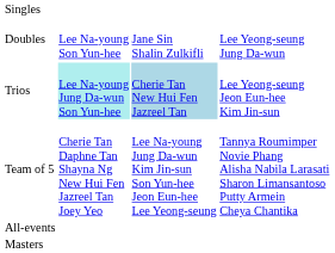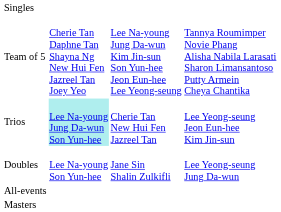 <table>
 <tr>
 <td>Singles<br></td>
 <td></td>
 <td></td>
 <td></td>
 </tr>
 <tr>
+<td>Team of 5<br></td>
+<td><br><a href='#'>Cherie Tan</a><br><a href='#'>Daphne Tan</a><br><a href='#'>Shayna Ng</a><br><a href='#'>New Hui Fen</a><br><a href='#'>Jazreel Tan</a><br><a href='#'>Joey Yeo</a></td>
+<td><br><a href='#'>Lee Na-young</a><br><a href='#'>Jung Da-wun</a><br><a href='#'>Kim Jin-sun</a><br><a href='#'>Son Yun-hee</a><br><a href='#'>Jeon Eun-hee</a><br><a href='#'>Lee Yeong-seung</a></td>
+<td><br><a href='#'>Tannya Roumimper</a><br><a href='#'>Novie Phang</a><br><a href='#'>Alisha Nabila Larasati</a><br><a href='#'>Sharon Limansantoso</a><br><a href='#'>Putty Armein</a><br><a href='#'>Cheya Chantika</a></td>
+</tr>
+<tr>
+<td>Trios<br></td>
+<td style="background: paleturquoise;"><br><a href='#'>Lee Na-young</a><br><a href='#'>Jung Da-wun</a><br><a href='#'>Son Yun-hee</a></td>
+<td><br><a href='#'>Cherie Tan</a><br><a href='#'>New Hui Fen</a><br><a href='#'>Jazreel Tan</a></td>
+<td><br><a href='#'>Lee Yeong-seung</a><br><a href='#'>Jeon Eun-hee</a><br><a href='#'>Kim Jin-sun</a></td>
+</tr>
+<tr>
 <td>Doubles<br></td>
 <td><br><a href='#'>Lee Na-young</a><br><a href='#'>Son Yun-hee</a></td>
 <td><br><a href='#'>Jane Sin</a><br><a href='#'>Shalin Zulkifli</a></td>
 <td><br><a href='#'>Lee Yeong-seung</a><br><a href='#'>Jung Da-wun</a></td>
-</tr>
-<tr>
-<td>Trios<br></td>
-<td style="background: paleturquoise;"><br><a href='#'>Lee Na-young</a><br><a href='#'>Jung Da-wun</a><br><a href='#'>Son Yun-hee</a></td>
-<td style="background: lightblue;"><br><a href='#'>Cherie Tan</a><br><a href='#'>New Hui Fen</a><br><a href='#'>Jazreel Tan</a></td>
-<td><br><a href='#'>Lee Yeong-seung</a><br><a href='#'>Jeon Eun-hee</a><br><a href='#'>Kim Jin-sun</a></td>
-</tr>
-<tr>
-<td>Team of 5<br></td>
-<td><br><a href='#'>Cherie Tan</a><br><a href='#'>Daphne Tan</a><br><a href='#'>Shayna Ng</a><br><a href='#'>New Hui Fen</a><br><a href='#'>Jazreel Tan</a><br><a href='#'>Joey Yeo</a></td>
-<td><br><a href='#'>Lee Na-young</a><br><a href='#'>Jung Da-wun</a><br><a href='#'>Kim Jin-sun</a><br><a href='#'>Son Yun-hee</a><br><a href='#'>Jeon Eun-hee</a><br><a href='#'>Lee Yeong-seung</a></td>
-<td><br><a href='#'>Tannya Roumimper</a><br><a href='#'>Novie Phang</a><br><a href='#'>Alisha Nabila Larasati</a><br><a href='#'>Sharon Limansantoso</a><br><a href='#'>Putty Armein</a><br><a href='#'>Cheya Chantika</a></td>
 </tr>
 <tr>
 <td>All-events<br></td>
 <td></td>
 <td></td>
 <td></td>
 </tr>
 <tr>
 <td>Masters<br></td>
 <td></td>
 <td></td>
 <td></td>
 </tr>
 </table>
